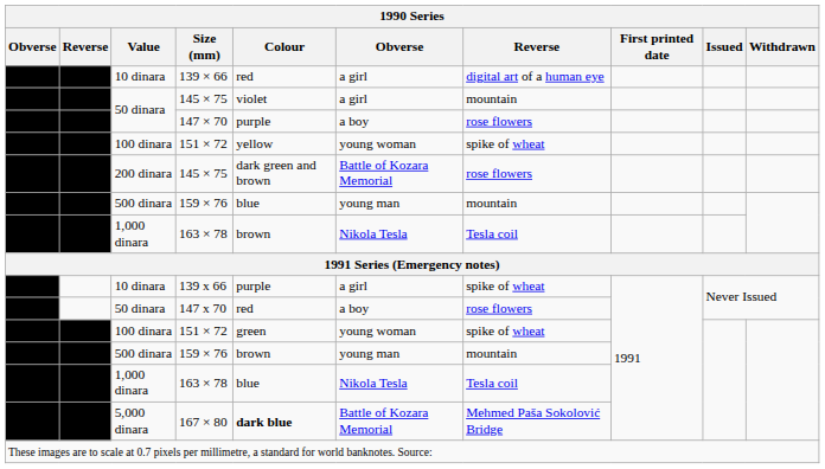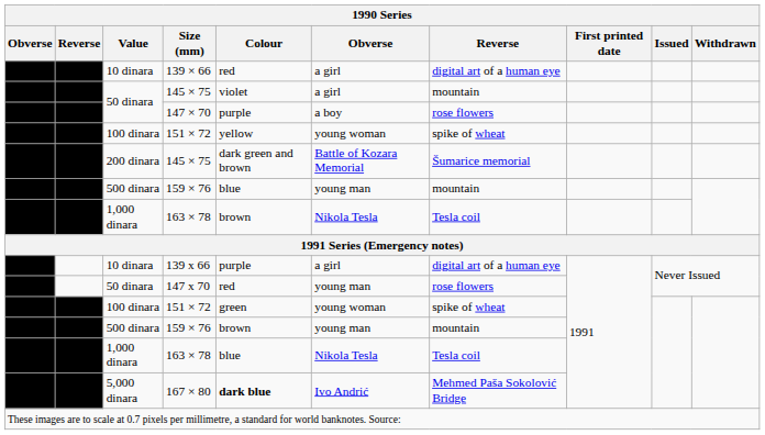 <table class="wikitable" style="font-size: 90%">
 <tr>
 <th colspan="10">1990 Series</th>
 </tr>
 <tr>
 <th>Obverse</th>
 <th>Reverse</th>
 <th>Value</th>
 <th>Size (mm)</th>
 <th>Colour</th>
 <th>Obverse</th>
 <th>Reverse</th>
 <th>First printed date</th>
 <th>Issued</th>
 <th>Withdrawn</th>
 </tr>
 <tr>
 <td align="center" bgcolor="#000000"></td>
 <td align="center" bgcolor="#000000"></td>
 <td>10 dinara</td>
 <td>139 × 66</td>
 <td>red</td>
 <td>a girl</td>
 <td><a href='#'>digital art</a> of a <a href='#'>human eye</a></td>
 <td></td>
 <td></td>
 <td></td>
 </tr>
 <tr>
 <td align="center" bgcolor="#000000"></td>
 <td align="center" bgcolor="#000000"></td>
 <td rowspan="2">50 dinara</td>
 <td>145 × 75</td>
 <td>violet</td>
 <td>a girl</td>
 <td>mountain</td>
 <td></td>
 <td></td>
 <td></td>
 </tr>
 <tr>
 <td align="center" bgcolor="#000000"></td>
 <td align="center" bgcolor="#000000"></td>
 <td>147 × 70</td>
 <td>purple</td>
 <td>a boy</td>
 <td><a href='#'>rose flowers</a></td>
 <td></td>
 <td></td>
 <td></td>
 </tr>
 <tr>
 <td align="center" bgcolor="#000000"></td>
 <td align="center" bgcolor="#000000"></td>
 <td>100 dinara</td>
 <td>151 × 72</td>
 <td>yellow</td>
 <td>young woman</td>
 <td>spike of <a href='#'>wheat</a></td>
 <td></td>
 <td></td>
 <td></td>
 </tr>
 <tr>
 <td align="center" bgcolor="#000000"></td>
 <td align="center" bgcolor="#000000"></td>
 <td>200 dinara</td>
 <td>145 × 75</td>
 <td>dark green and brown</td>
 <td><a href='#'>Battle of Kozara Memorial</a></td>
-<td><a href='#'>rose flowers</a></td>
+<td><a href='#'>Šumarice memorial</a></td>
 <td></td>
 <td></td>
 <td></td>
 </tr>
 <tr>
 <td align="center" bgcolor="#000000"></td>
 <td align="center" bgcolor="#000000"></td>
 <td>500 dinara</td>
 <td>159 × 76</td>
 <td>blue</td>
 <td>young man</td>
 <td>mountain</td>
 <td></td>
 <td></td>
 <td rowspan="2"></td>
 </tr>
 <tr>
 <td align="center" bgcolor="#000000"></td>
 <td align="center" bgcolor="#000000"></td>
 <td>1,000 dinara</td>
 <td>163 × 78</td>
 <td>brown</td>
 <td><a href='#'>Nikola Tesla</a></td>
 <td><a href='#'>Tesla coil</a></td>
 <td></td>
 <td></td>
 </tr>
 <tr>
 <th colspan="10">1991 Series (Emergency notes)</th>
 </tr>
 <tr>
 <td align="center" bgcolor="#000000"></td>
 <td></td>
 <td>10 dinara</td>
 <td>139 x 66</td>
 <td>purple</td>
 <td>a girl</td>
-<td>spike of <a href='#'>wheat</a></td>
+<td><a href='#'>digital art</a> of a <a href='#'>human eye</a></td>
 <td rowspan="6">1991</td>
 <td colspan="2" rowspan="2">Never Issued</td>
 </tr>
 <tr>
 <td align="center" bgcolor="#000000"></td>
 <td></td>
 <td>50 dinara</td>
 <td>147 x 70</td>
 <td>red</td>
-<td>a boy</td>
+<td>young man</td>
 <td><a href='#'>rose flowers</a></td>
 </tr>
 <tr>
 <td align="center" bgcolor="#000000"></td>
 <td align="center" bgcolor="#000000"></td>
 <td>100 dinara</td>
 <td>151 × 72</td>
 <td>green</td>
 <td>young woman</td>
 <td>spike of <a href='#'>wheat</a></td>
 <td rowspan="4"></td>
 <td rowspan="4"></td>
 </tr>
 <tr>
 <td align="center" bgcolor="#000000"></td>
 <td align="center" bgcolor="#000000"></td>
 <td>500 dinara</td>
 <td>159 × 76</td>
 <td>brown</td>
 <td>young man</td>
 <td>mountain</td>
 </tr>
 <tr>
 <td align="center" bgcolor="#000000"></td>
 <td align="center" bgcolor="#000000"></td>
 <td>1,000 dinara</td>
 <td>163 × 78</td>
 <td>blue</td>
 <td><a href='#'>Nikola Tesla</a></td>
 <td><a href='#'>Tesla coil</a></td>
 </tr>
 <tr>
 <td align="center" bgcolor="#000000"></td>
 <td align="center" bgcolor="#000000"></td>
 <td>5,000 dinara</td>
 <td>167 × 80</td>
 <td><strong>dark blue</strong></td>
-<td><a href='#'>Battle of Kozara Memorial</a></td>
+<td><a href='#'>Ivo Andrić</a></td>
 <td><a href='#'>Mehmed Paša Sokolović Bridge</a></td>
 </tr>
 <tr>
 <td colspan="10"><small>These images are to scale at 0.7 pixels per millimetre, a standard for world banknotes. Source:</small></td>
 </tr>
 </table>
